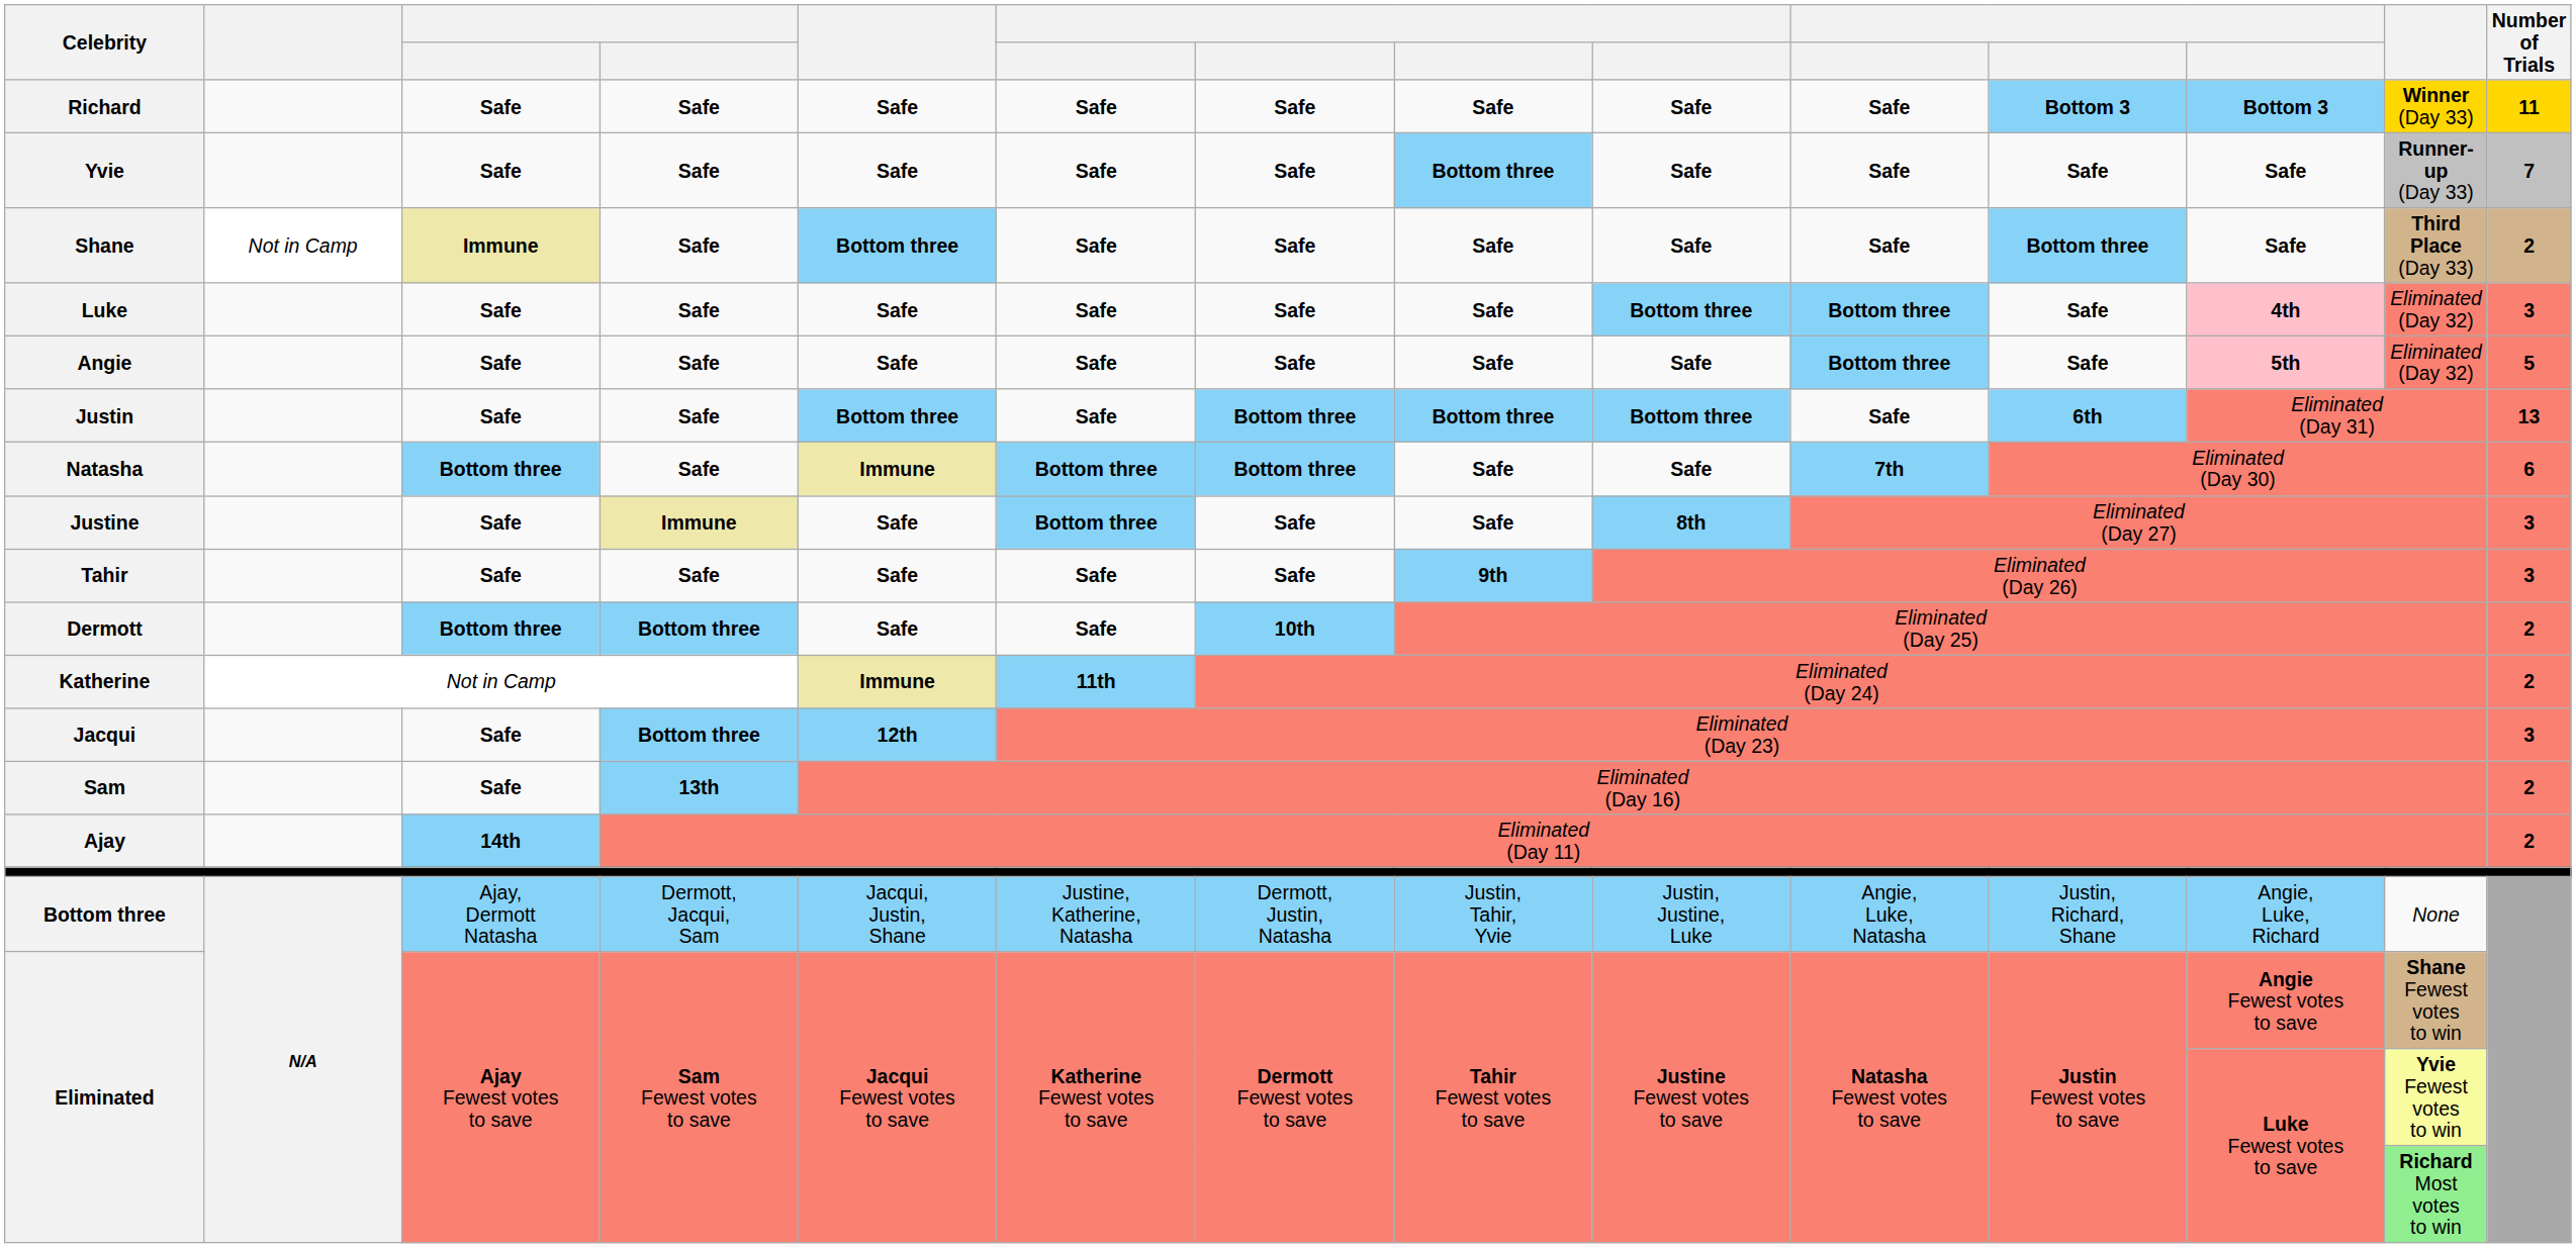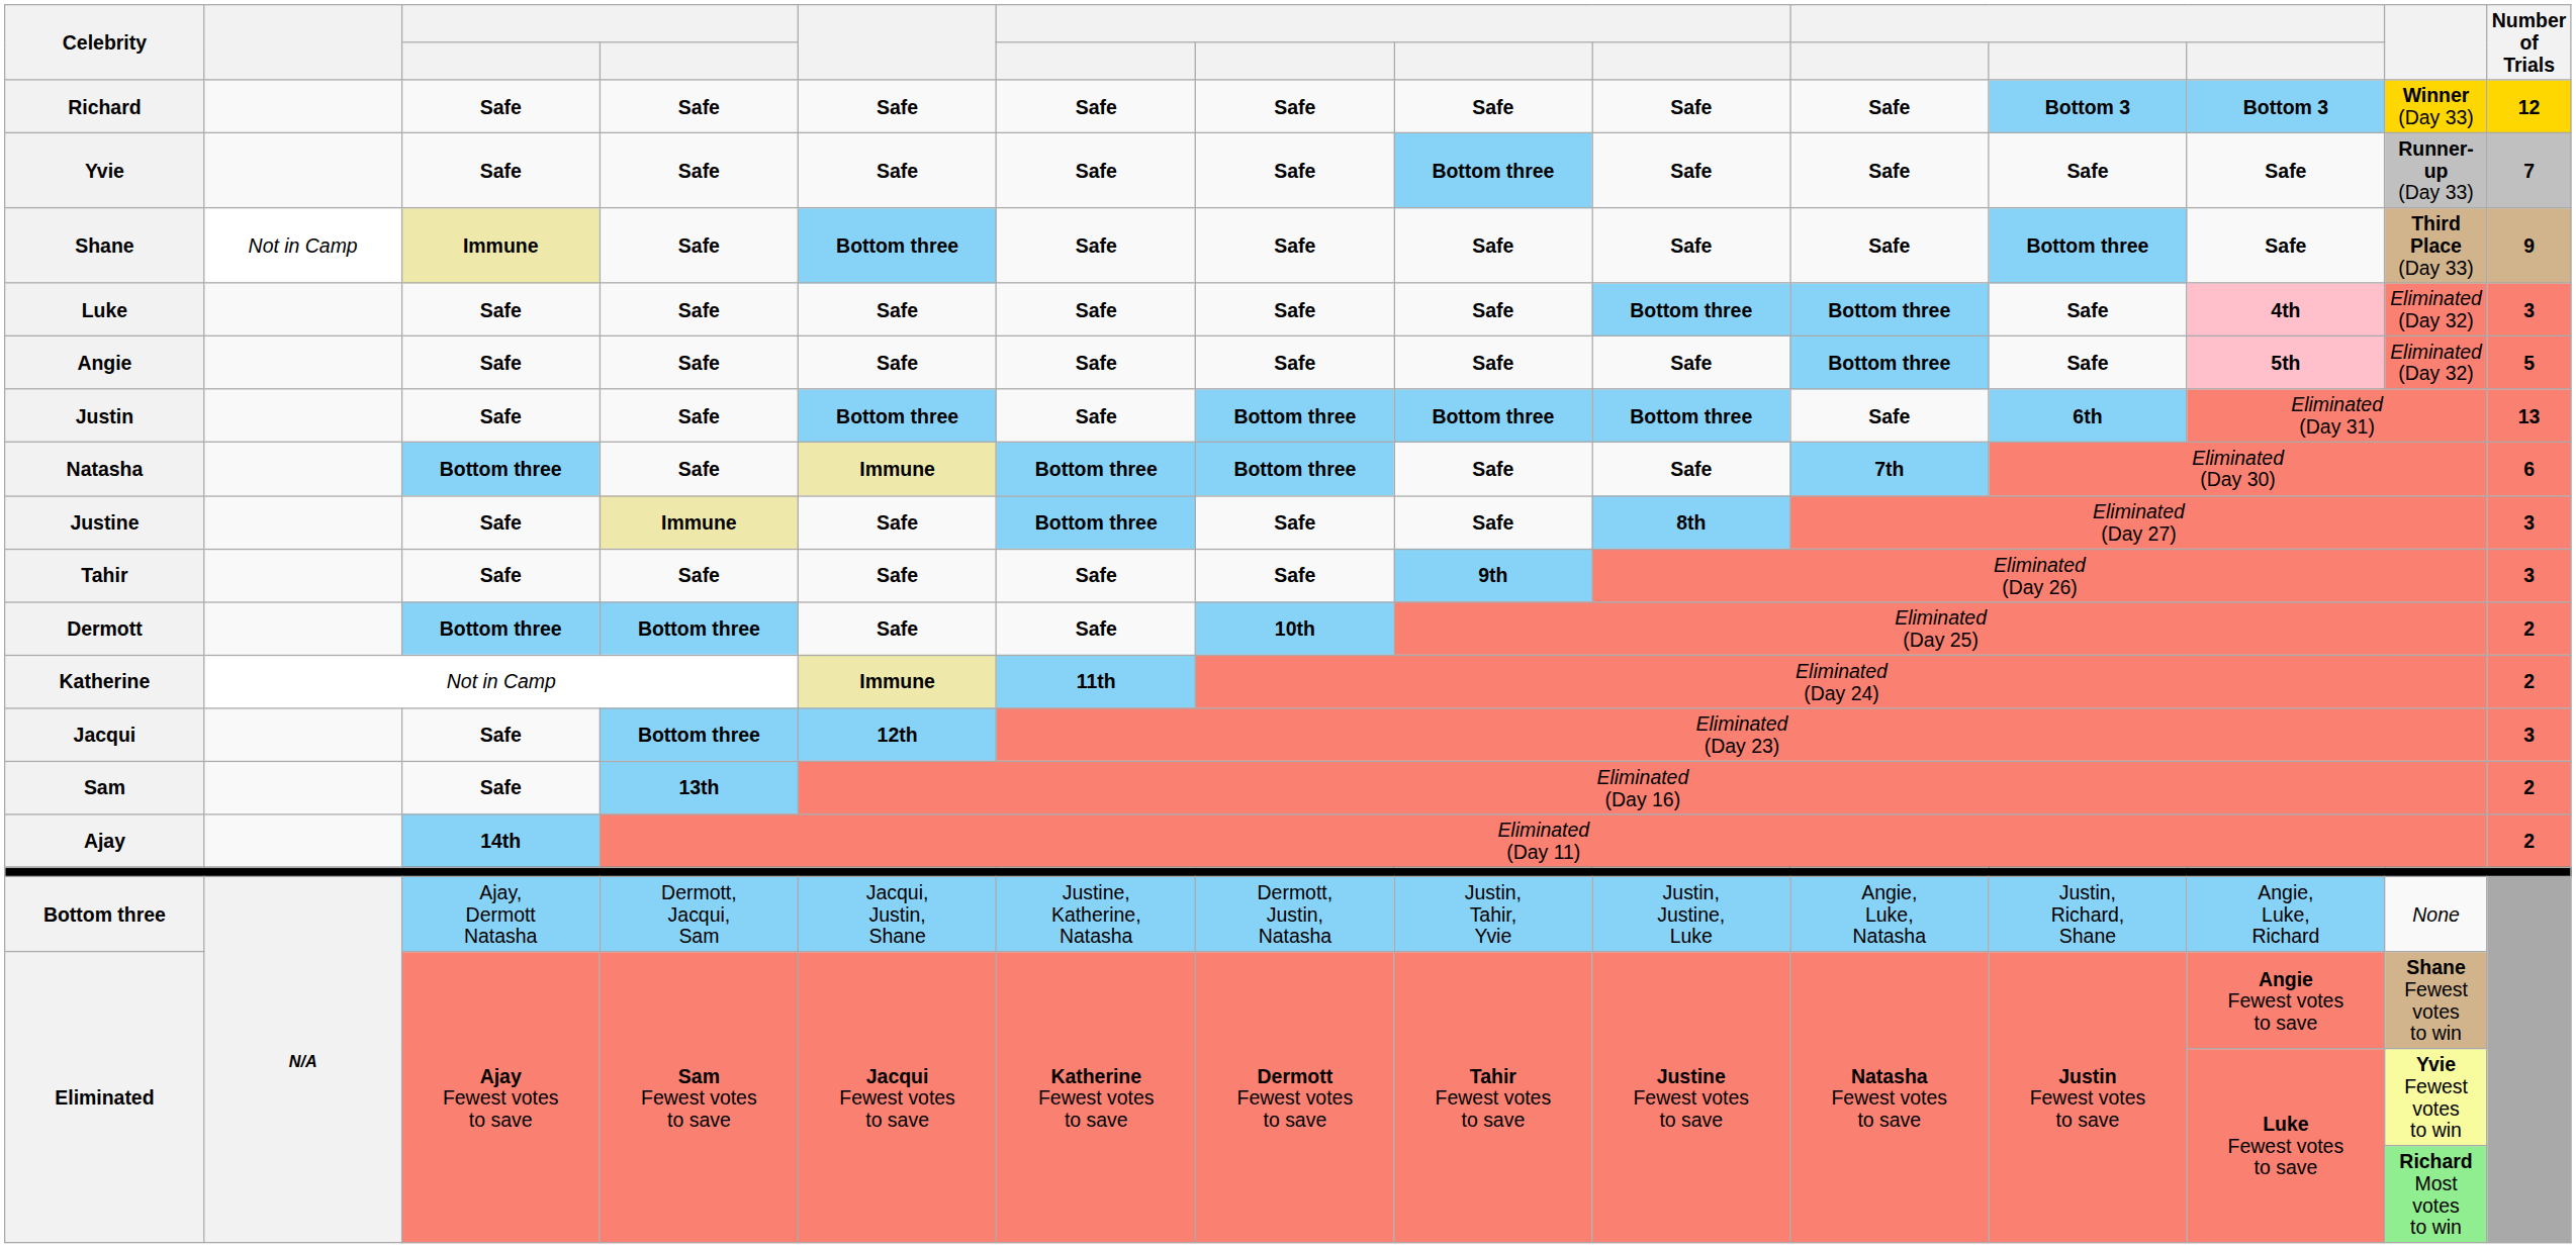 <table class="wikitable" style="text-align:center; font-size:95%; width:100%;">
 <tr>
 <th rowspan="2" style="width:8%">Celebrity</th>
 <th rowspan="2" style="width:8%"></th>
 <th colspan="2" style="width:8%"></th>
 <th rowspan="2" style="width:8%"></th>
 <th colspan="4" style="width:8%"></th>
 <th colspan="3" style="width:8%"></th>
 <th rowspan="2" style="width:8%"></th>
 <th rowspan="2" style="width:8%">Number of Trials</th>
 </tr>
 <tr>
 <th style="width:8%"></th>
 <th style="width:8%"></th>
 <th style="width:8%"></th>
 <th style="width:8%"></th>
 <th style="width:8%"></th>
 <th style="width:8%"></th>
 <th style="width:8%"></th>
 <th style="width:8%"></th>
 <th style="width:8%"></th>
 </tr>
 <tr>
 <th>Richard</th>
 <td></td>
 <td><strong>Safe</strong></td>
 <td><strong>Safe</strong></td>
 <td><strong>Safe</strong></td>
 <td><strong>Safe</strong></td>
 <td><strong>Safe</strong></td>
 <td><strong>Safe</strong></td>
 <td><strong>Safe</strong></td>
 <td><strong>Safe</strong></td>
 <td style="background:#87D3F8"><strong>Bottom 3</strong></td>
 <td style="background:#87D3F8"><strong>Bottom 3</strong></td>
 <td style="background:gold"><strong>Winner</strong><br>(Day 33)</td>
-<td style=background:gold><strong>11</strong></td>
+<td style=background:gold><strong>12</strong></td>
 </tr>
 <tr>
 <th>Yvie</th>
 <td></td>
 <td><strong>Safe</strong></td>
 <td><strong>Safe</strong></td>
 <td><strong>Safe</strong></td>
 <td><strong>Safe</strong></td>
 <td><strong>Safe</strong></td>
 <td style="background:#87D3F8"><strong>Bottom three</strong></td>
 <td><strong>Safe</strong></td>
 <td><strong>Safe</strong></td>
 <td><strong>Safe</strong></td>
 <td><strong>Safe</strong></td>
 <td style="background:silver"><strong>Runner-up</strong><br>(Day 33)</td>
 <td style=background:silver><strong>7</strong></td>
 </tr>
 <tr>
 <th>Shane</th>
 <td style=background:white><em>Not in Camp</em></td>
 <td bgcolor=#EEE8AA><strong>Immune</strong></td>
 <td><strong>Safe</strong></td>
 <td style="background:#87D3F8"><strong>Bottom three</strong></td>
 <td><strong>Safe</strong></td>
 <td><strong>Safe</strong></td>
 <td><strong>Safe</strong></td>
 <td><strong>Safe</strong></td>
 <td><strong>Safe</strong></td>
 <td style="background:#87D3F8"><strong>Bottom three</strong></td>
 <td><strong>Safe</strong></td>
 <td style="background:tan"><strong>Third Place</strong><br>(Day 33)</td>
-<td style=background:tan><strong>2</strong></td>
+<td style=background:tan><strong>9</strong></td>
 </tr>
 <tr>
 <th>Luke</th>
 <td></td>
 <td><strong>Safe</strong></td>
 <td><strong>Safe</strong></td>
 <td><strong>Safe</strong></td>
 <td><strong>Safe</strong></td>
 <td><strong>Safe</strong></td>
 <td><strong>Safe</strong></td>
 <td style="background:#87D3F8"><strong>Bottom three</strong></td>
 <td style="background:#87D3F8"><strong>Bottom three</strong></td>
 <td><strong>Safe</strong></td>
 <td style=background:pink><strong>4th</strong></td>
 <td style=background:salmon><em>Eliminated</em><br>(Day 32)</td>
 <td style=background:salmon><strong>3</strong></td>
 </tr>
 <tr>
 <th>Angie</th>
 <td></td>
 <td><strong>Safe</strong></td>
 <td><strong>Safe</strong></td>
 <td><strong>Safe</strong></td>
 <td><strong>Safe</strong></td>
 <td><strong>Safe</strong></td>
 <td><strong>Safe</strong></td>
 <td><strong>Safe</strong></td>
 <td style="background:#87D3F8"><strong>Bottom three</strong></td>
 <td><strong>Safe</strong></td>
 <td style=background:pink><strong>5th</strong></td>
 <td style=background:salmon><em>Eliminated</em><br>(Day 32)</td>
 <td style=background:salmon><strong>5</strong></td>
 </tr>
 <tr>
 <th>Justin</th>
 <td></td>
 <td><strong>Safe</strong></td>
 <td><strong>Safe</strong></td>
 <td style="background:#87D3F8"><strong>Bottom three</strong></td>
 <td><strong>Safe</strong></td>
 <td style="background:#87D3F8"><strong>Bottom three</strong></td>
 <td style="background:#87D3F8"><strong>Bottom three</strong></td>
 <td style="background:#87D3F8"><strong>Bottom three</strong></td>
 <td><strong>Safe</strong></td>
 <td style="background:#87D3F8"><strong>6th</strong></td>
 <td colspan="2" style=background:salmon><em>Eliminated</em><br>(Day 31)</td>
 <td style=background:salmon><strong>13</strong></td>
 </tr>
 <tr>
 <th>Natasha</th>
 <td></td>
 <td style="background:#87D3F8"><strong>Bottom three</strong></td>
 <td><strong>Safe</strong></td>
 <td bgcolor=#EEE8AA><strong>Immune</strong></td>
 <td style="background:#87D3F8"><strong>Bottom three</strong></td>
 <td style="background:#87D3F8"><strong>Bottom three</strong></td>
 <td><strong>Safe</strong></td>
 <td><strong>Safe</strong></td>
 <td style="background:#87D3F8"><strong>7th</strong></td>
 <td colspan="3" style=background:salmon><em>Eliminated</em><br>(Day 30)</td>
 <td style=background:salmon><strong>6</strong></td>
 </tr>
 <tr>
 <th>Justine</th>
 <td></td>
 <td><strong>Safe</strong></td>
 <td bgcolor=#EEE8AA><strong>Immune</strong></td>
 <td><strong>Safe</strong></td>
 <td style="background:#87D3F8"><strong>Bottom three</strong></td>
 <td><strong>Safe</strong></td>
 <td><strong>Safe</strong></td>
 <td style="background:#87D3F8"><strong>8th</strong></td>
 <td colspan="4" style=background:salmon><em>Eliminated</em><br>(Day 27)</td>
 <td style=background:salmon><strong>3</strong></td>
 </tr>
 <tr>
 <th>Tahir</th>
 <td></td>
 <td><strong>Safe</strong></td>
 <td><strong>Safe</strong></td>
 <td><strong>Safe</strong></td>
 <td><strong>Safe</strong></td>
 <td><strong>Safe</strong></td>
 <td style="background:#87D3F8"><strong>9th</strong></td>
 <td colspan="5" style=background:salmon><em>Eliminated</em><br>(Day 26)</td>
 <td style=background:salmon><strong>3</strong></td>
 </tr>
 <tr>
 <th>Dermott</th>
 <td></td>
 <td style="background:#87D3F8"><strong>Bottom three</strong></td>
 <td style="background:#87D3F8"><strong>Bottom three</strong></td>
 <td><strong>Safe</strong></td>
 <td><strong>Safe</strong></td>
 <td style="background:#87D3F8"><strong>10th</strong></td>
 <td colspan="6" style=background:salmon><em>Eliminated</em><br>(Day 25)</td>
 <td style=background:salmon><strong>2</strong></td>
 </tr>
 <tr>
 <th>Katherine</th>
 <td style=background:white ; colspan="3"><em>Not in Camp</em></td>
 <td bgcolor=#EEE8AA><strong>Immune</strong></td>
 <td style="background:#87D3F8"><strong>11th</strong></td>
 <td colspan="7" style=background:salmon><em>Eliminated</em><br>(Day 24)</td>
 <td style=background:salmon><strong>2</strong></td>
 </tr>
 <tr>
 <th>Jacqui</th>
 <td></td>
 <td><strong>Safe</strong></td>
 <td style="background:#87D3F8"><strong>Bottom three</strong></td>
 <td style="background:#87D3F8"><strong>12th</strong></td>
 <td colspan="8" style=background:salmon><em>Eliminated</em><br>(Day 23)</td>
 <td style=background:salmon><strong>3</strong></td>
 </tr>
 <tr>
 <th>Sam</th>
 <td></td>
 <td><strong>Safe</strong></td>
 <td style="background:#87D3F8"><strong>13th</strong></td>
 <td colspan="9" style=background:salmon><em>Eliminated</em><br>(Day 16)</td>
 <td style=background:salmon><strong>2</strong></td>
 </tr>
 <tr>
 <th>Ajay</th>
 <td></td>
 <td style="background:#87D3F8"><strong>14th</strong></td>
 <td colspan="10" style=background:salmon><em>Eliminated</em><br>(Day 11)</td>
 <td style=background:salmon><strong>2</strong></td>
 </tr>
 <tr>
 <td style="background:#000;" colspan="14"></td>
 </tr>
 <tr>
 <th>Bottom three</th>
 <th rowspan="5"><small><em>N/A</em></small></th>
 <td style="background:#87D3F8">Ajay,<br>Dermott<br>Natasha</td>
 <td style="background:#87D3F8">Dermott,<br>Jacqui,<br>Sam</td>
 <td style="background:#87D3F8">Jacqui,<br>Justin,<br>Shane</td>
 <td style="background:#87D3F8">Justine,<br>Katherine,<br>Natasha</td>
 <td style="background:#87D3F8">Dermott,<br>Justin,<br>Natasha</td>
 <td style="background:#87D3F8">Justin,<br>Tahir,<br>Yvie</td>
 <td style="background:#87D3F8">Justin,<br>Justine,<br>Luke</td>
 <td style="background:#87D3F8">Angie,<br>Luke,<br>Natasha</td>
 <td style="background:#87D3F8">Justin,<br>Richard,<br>Shane</td>
 <td style="background:#87D3F8">Angie,<br>Luke,<br>Richard</td>
 <td rowspan="1"><em>None</em></td>
 <th rowspan="5" style="background:darkgrey"></th>
 </tr>
 <tr>
 <th rowspan="4">Eliminated</th>
 <td style=background:salmon rowspan="4"><strong>Ajay</strong><br>Fewest votes<br> to save</td>
 <td style=background:salmon rowspan="4"><strong>Sam</strong><br>Fewest votes<br> to save</td>
 <td style=background:salmon rowspan="4"><strong>Jacqui</strong><br>Fewest votes<br> to save</td>
 <td style=background:salmon rowspan="4"><strong>Katherine</strong><br>Fewest votes<br> to save</td>
 <td style=background:salmon rowspan="4"><strong>Dermott</strong><br>Fewest votes<br> to save</td>
 <td style=background:salmon rowspan="4"><strong>Tahir</strong><br>Fewest votes<br> to save</td>
 <td style=background:salmon rowspan="4"><strong>Justine</strong><br>Fewest votes<br> to save</td>
 <td style=background:salmon rowspan="4"><strong>Natasha</strong><br>Fewest votes<br> to save</td>
 <td style=background:salmon rowspan="4"><strong>Justin</strong><br>Fewest votes<br> to save</td>
 <td style=background:salmon rowspan="2"><strong>Angie</strong><br>Fewest votes<br> to save</td>
 <td style="background:tan"><strong>Shane</strong><br>Fewest votes <br>to win</td>
 </tr>
 <tr>
 <td style=background:#F8FB9E rowspan="2"><strong>Yvie</strong><br>Fewest votes <br>to win</td>
 </tr>
 <tr>
 <td style=background:salmon rowspan="2"><strong>Luke</strong><br>Fewest votes<br> to save</td>
 </tr>
 <tr>
 <td style=background:lightgreen><strong>Richard</strong><br>Most votes <br>to win</td>
 </tr>
 </table>
